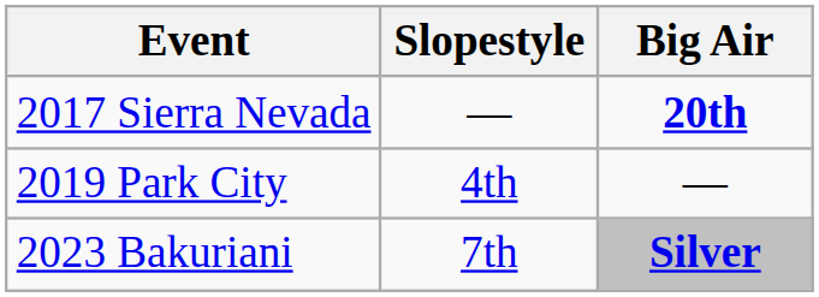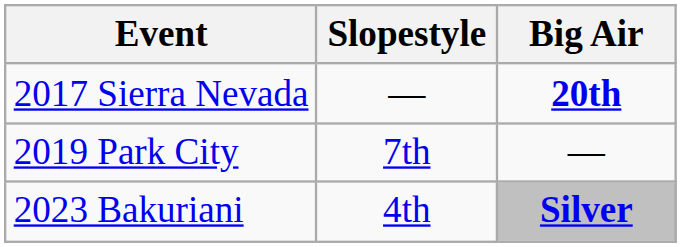 <table class="wikitable" style="text-align: center;">
 <tr>
 <th>Event</th>
 <th style="width:70px;">Slopestyle</th>
 <th style="width:70px;">Big Air</th>
 </tr>
 <tr>
 <td align=left><a href='#'>2017 Sierra Nevada</a></td>
 <td>—</td>
 <td><strong><a href='#'>20th</a></strong></td>
 </tr>
 <tr>
 <td align=left><a href='#'>2019 Park City</a></td>
-<td><a href='#'>4th</a></td>
+<td><a href='#'>7th</a></td>
 <td>—</td>
 </tr>
 <tr>
 <td align=left><a href='#'>2023 Bakuriani</a></td>
-<td><a href='#'>7th</a></td>
+<td><a href='#'>4th</a></td>
 <td style="background:silver"><a href='#'><strong>Silver</strong></a></td>
 </tr>
 </table>
